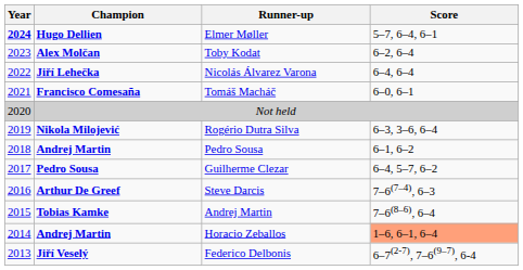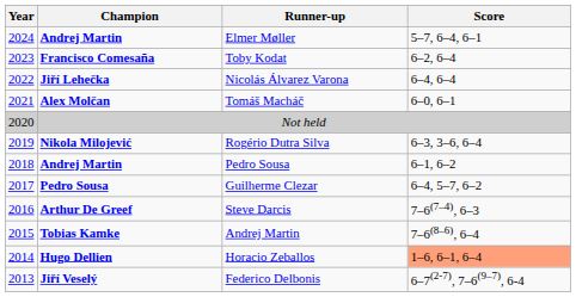 <table class="wikitable" style="font-size:90%">
 <tr>
 <th>Year</th>
 <th width="200">Champion</th>
 <th width="200">Runner-up</th>
 <th width="175">Score</th>
 </tr>
 <tr>
-<td><strong><a href='#'>2024</a></strong></td>
-<td> <strong><a href='#'>Hugo Dellien</a></strong></td>
+<td><a href='#'>2024</a></td>
+<td> <strong><a href='#'>Andrej Martin</a></strong></td>
 <td> <a href='#'>Elmer Møller</a></td>
 <td>5–7, 6–4, 6–1</td>
 </tr>
 <tr>
 <td><a href='#'>2023</a></td>
-<td> <strong><a href='#'>Alex Molčan</a></strong></td>
+<td> <strong><a href='#'>Francisco Comesaña</a></strong></td>
 <td> <a href='#'>Toby Kodat</a></td>
 <td>6–2, 6–4</td>
 </tr>
 <tr>
 <td><a href='#'>2022</a></td>
 <td> <strong><a href='#'>Jiří Lehečka</a></strong></td>
 <td> <a href='#'>Nicolás Álvarez Varona</a></td>
 <td>6–4, 6–4</td>
 </tr>
 <tr>
 <td><a href='#'>2021</a></td>
-<td> <strong><a href='#'>Francisco Comesaña</a></strong></td>
+<td> <strong><a href='#'>Alex Molčan</a></strong></td>
 <td> <a href='#'>Tomáš Macháč</a></td>
 <td>6–0, 6–1</td>
 </tr>
 <tr>
 <td style="background:#cfcfcf">2020</td>
 <td colspan=3 align=center style="background:#cfcfcf"><em>Not held</em></td>
 </tr>
 <tr>
 <td><a href='#'>2019</a></td>
 <td> <strong><a href='#'>Nikola Milojević</a></strong></td>
 <td> <a href='#'>Rogério Dutra Silva</a></td>
 <td>6–3, 3–6, 6–4</td>
 </tr>
 <tr>
 <td><a href='#'>2018</a></td>
 <td> <strong><a href='#'>Andrej Martin</a></strong></td>
 <td> <a href='#'>Pedro Sousa</a></td>
 <td>6–1, 6–2</td>
 </tr>
 <tr>
 <td><a href='#'>2017</a></td>
 <td> <strong><a href='#'>Pedro Sousa</a></strong></td>
 <td> <a href='#'>Guilherme Clezar</a></td>
 <td>6–4, 5–7, 6–2</td>
 </tr>
 <tr>
 <td><a href='#'>2016</a></td>
 <td> <strong><a href='#'>Arthur De Greef</a></strong></td>
 <td> <a href='#'>Steve Darcis</a></td>
 <td>7–6<sup>(7–4)</sup>, 6–3</td>
 </tr>
 <tr>
 <td><a href='#'>2015</a></td>
 <td> <strong><a href='#'>Tobias Kamke</a></strong></td>
 <td> <a href='#'>Andrej Martin</a></td>
 <td>7–6<sup>(8–6)</sup>, 6–4</td>
 </tr>
 <tr>
 <td><a href='#'>2014</a></td>
-<td> <strong><a href='#'>Andrej Martin</a></strong></td>
+<td> <strong><a href='#'>Hugo Dellien</a></strong></td>
 <td> <a href='#'>Horacio Zeballos</a></td>
 <td style="background: lightsalmon;">1–6, 6–1, 6–4</td>
 </tr>
 <tr>
 <td><a href='#'>2013</a></td>
 <td> <strong><a href='#'>Jiří Veselý</a></strong></td>
 <td> <a href='#'>Federico Delbonis</a></td>
 <td>6–7<sup>(2-7)</sup>, 7–6<sup>(9–7)</sup>, 6-4</td>
 </tr>
 </table>
